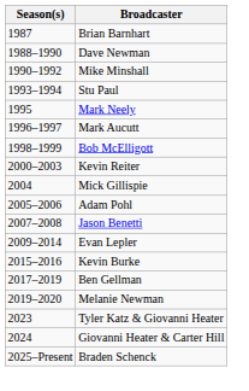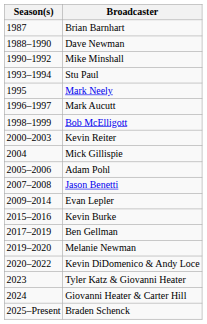 <table class="wikitable sortable">
 <tr>
 <th>Season(s)</th>
 <th>Broadcaster</th>
 </tr>
 <tr>
 <td>1987</td>
 <td>Brian Barnhart</td>
 </tr>
 <tr>
 <td>1988–1990</td>
 <td>Dave Newman</td>
 </tr>
 <tr>
 <td>1990–1992</td>
 <td>Mike Minshall</td>
 </tr>
 <tr>
 <td>1993–1994</td>
 <td>Stu Paul</td>
 </tr>
 <tr>
 <td>1995</td>
 <td><a href='#'>Mark Neely</a></td>
 </tr>
 <tr>
 <td>1996–1997</td>
 <td>Mark Aucutt</td>
 </tr>
 <tr>
 <td>1998–1999</td>
 <td><a href='#'>Bob McElligott</a></td>
 </tr>
 <tr>
 <td>2000–2003</td>
 <td>Kevin Reiter</td>
 </tr>
 <tr>
 <td>2004</td>
 <td>Mick Gillispie</td>
 </tr>
 <tr>
 <td>2005–2006</td>
 <td>Adam Pohl</td>
 </tr>
 <tr>
 <td>2007–2008</td>
 <td><a href='#'>Jason Benetti</a></td>
 </tr>
 <tr>
 <td>2009–2014</td>
 <td>Evan Lepler</td>
 </tr>
 <tr>
 <td>2015–2016</td>
 <td>Kevin Burke</td>
 </tr>
 <tr>
 <td>2017–2019</td>
 <td>Ben Gellman</td>
 </tr>
 <tr>
 <td>2019–2020</td>
 <td>Melanie Newman</td>
 </tr>
 <tr>
+<td>2020–2022</td>
+<td>Kevin DiDomenico & Andy Loce</td>
+</tr>
+<tr>
 <td>2023</td>
 <td>Tyler Katz & Giovanni Heater</td>
 </tr>
 <tr>
 <td>2024</td>
 <td>Giovanni Heater & Carter Hill</td>
 </tr>
 <tr>
 <td>2025–Present</td>
 <td>Braden Schenck</td>
 </tr>
 </table>
